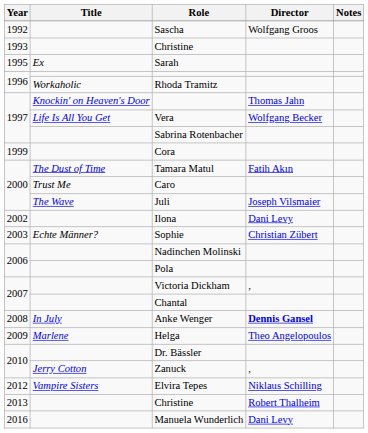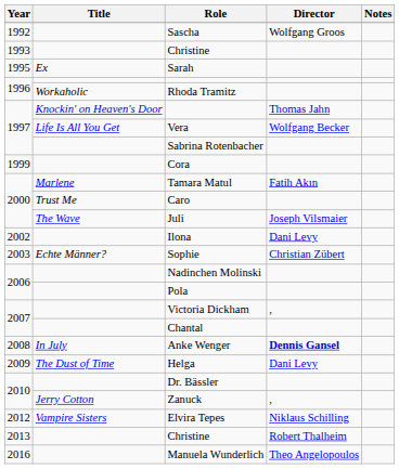 <table class="wikitable sortable">
 <tr>
 <th>Year</th>
 <th>Title</th>
 <th>Role</th>
 <th>Director</th>
 <th class="unsortable">Notes</th>
 </tr>
 <tr>
 </tr>
 <tr>
 <td>1992</td>
 <td><em></em></td>
 <td>Sascha</td>
 <td>Wolfgang Groos</td>
 <td></td>
 </tr>
 <tr>
 <td>1993</td>
 <td><em></em></td>
 <td>Christine</td>
 <td></td>
 <td></td>
 </tr>
 <tr>
 <td>1995</td>
 <td><em>Ex</em></td>
 <td>Sarah</td>
 <td></td>
 <td></td>
 </tr>
 <tr>
 <td rowspan=2>1996</td>
 <td><em></em></td>
 <td></td>
 <td></td>
 <td></td>
 </tr>
 <tr>
 <td><em>Workaholic</em></td>
 <td>Rhoda Tramitz</td>
 <td></td>
 <td></td>
 </tr>
 <tr>
 <td rowspan=3>1997</td>
 <td><em><a href='#'>Knockin' on Heaven's Door</a></em></td>
 <td></td>
 <td><a href='#'>Thomas Jahn</a></td>
 <td></td>
 </tr>
 <tr>
 <td><em><a href='#'>Life Is All You Get</a></em></td>
 <td>Vera</td>
 <td><a href='#'>Wolfgang Becker</a></td>
 <td></td>
 </tr>
 <tr>
 <td><em></em></td>
 <td>Sabrina Rotenbacher</td>
 <td></td>
 <td></td>
 </tr>
 <tr>
 <td>1999</td>
 <td><em></em></td>
 <td>Cora</td>
 <td></td>
 <td></td>
 </tr>
 <tr>
 <td rowspan=3>2000</td>
-<td><em><a href='#'>The Dust of Time</a></em></td>
+<td><em><a href='#'>Marlene</a></em></td>
 <td>Tamara Matul</td>
 <td><a href='#'>Fatih Akın</a></td>
 <td></td>
 </tr>
 <tr>
 <td><em>Trust Me</em></td>
 <td>Caro</td>
 <td></td>
 <td></td>
 </tr>
 <tr>
 <td><em><a href='#'>The Wave</a></em></td>
 <td>Juli</td>
 <td><a href='#'>Joseph Vilsmaier</a></td>
 <td></td>
 </tr>
 <tr>
 <td>2002</td>
 <td><em></em></td>
 <td>Ilona</td>
 <td><a href='#'>Dani Levy</a></td>
 <td></td>
 </tr>
 <tr>
 <td>2003</td>
 <td><em>Echte Männer?</em></td>
 <td>Sophie</td>
 <td><a href='#'>Christian Zübert</a></td>
 <td></td>
 </tr>
 <tr>
 <td rowspan=2>2006</td>
 <td><em></em></td>
 <td>Nadinchen Molinski</td>
 <td></td>
 <td></td>
 </tr>
 <tr>
 <td><em></em></td>
 <td>Pola</td>
 <td></td>
 <td></td>
 </tr>
 <tr>
 <td rowspan=2>2007</td>
 <td><em></em></td>
 <td>Victoria Dickham</td>
 <td>, </td>
 <td></td>
 </tr>
 <tr>
 <td><em></em></td>
 <td>Chantal</td>
 <td></td>
 <td></td>
 </tr>
 <tr>
 <td>2008</td>
 <td><em><a href='#'>In July</a></em></td>
 <td>Anke Wenger</td>
 <td><strong><a href='#'>Dennis Gansel</a></strong></td>
 <td></td>
 </tr>
 <tr>
 <td>2009</td>
-<td><em><a href='#'>Marlene</a></em></td>
+<td><em><a href='#'>The Dust of Time</a></em></td>
 <td>Helga</td>
-<td><a href='#'>Theo Angelopoulos</a></td>
+<td><a href='#'>Dani Levy</a></td>
 <td></td>
 </tr>
 <tr>
 <td rowspan=2>2010</td>
 <td><em></em></td>
 <td>Dr. Bässler</td>
 <td></td>
 <td></td>
 </tr>
 <tr>
 <td><em><a href='#'>Jerry Cotton</a></em></td>
 <td>Zanuck</td>
 <td>, </td>
 <td></td>
 </tr>
 <tr>
 <td>2012</td>
 <td><em><a href='#'>Vampire Sisters</a></em></td>
 <td>Elvira Tepes</td>
 <td><a href='#'>Niklaus Schilling</a></td>
 <td></td>
 </tr>
 <tr>
 <td>2013</td>
 <td><em></em></td>
 <td>Christine</td>
 <td><a href='#'>Robert Thalheim</a></td>
 <td></td>
 </tr>
 <tr>
 <td>2016</td>
 <td><em></em></td>
 <td>Manuela Wunderlich</td>
-<td><a href='#'>Dani Levy</a></td>
+<td><a href='#'>Theo Angelopoulos</a></td>
 <td></td>
 </tr>
 </table>
